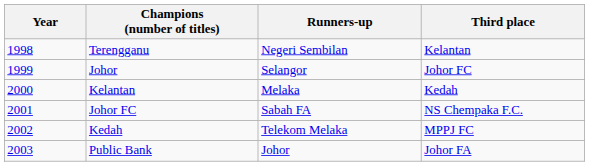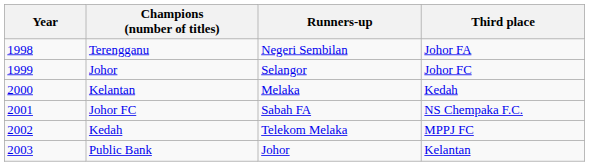 <table class="wikitable">
 <tr>
 <th style="width:9%;">Year</th>
 <th style="width:19%;">Champions<br>(number of titles)</th>
 <th style="width:18%;">Runners-up</th>
 <th style="width:18%;">Third place</th>
 </tr>
 <tr>
 <td><a href='#'>1998</a></td>
 <td> <a href='#'>Terengganu</a></td>
 <td> <a href='#'>Negeri Sembilan</a></td>
-<td> <a href='#'>Kelantan</a></td>
+<td> <a href='#'>Johor FA</a></td>
 </tr>
 <tr>
 <td><a href='#'>1999</a></td>
 <td> <a href='#'>Johor</a></td>
 <td> <a href='#'>Selangor</a></td>
 <td> <a href='#'>Johor FC</a></td>
 </tr>
 <tr>
 <td><a href='#'>2000</a></td>
 <td> <a href='#'>Kelantan</a></td>
 <td> <a href='#'>Melaka</a></td>
 <td> <a href='#'>Kedah</a></td>
 </tr>
 <tr>
 <td><a href='#'>2001</a></td>
 <td> <a href='#'>Johor FC</a></td>
 <td> <a href='#'>Sabah FA</a></td>
 <td> <a href='#'>NS Chempaka F.C.</a></td>
 </tr>
 <tr>
 <td><a href='#'>2002</a></td>
 <td> <a href='#'>Kedah</a></td>
 <td> <a href='#'>Telekom Melaka</a></td>
 <td> <a href='#'>MPPJ FC</a></td>
 </tr>
 <tr>
 <td><a href='#'>2003</a></td>
 <td> <a href='#'>Public Bank</a></td>
 <td> <a href='#'>Johor</a></td>
-<td> <a href='#'>Johor FA</a></td>
+<td> <a href='#'>Kelantan</a></td>
 </tr>
 </table>
